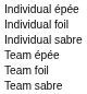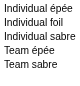 <table>
 <tr>
 <td>Individual épée</td>
 <td></td>
 <td></td>
 <td><br></td>
 </tr>
 <tr>
 <td>Individual foil</td>
 <td></td>
 <td></td>
 <td><br></td>
 </tr>
 <tr>
 <td>Individual sabre</td>
 <td></td>
 <td></td>
 <td><br></td>
 </tr>
 <tr>
 <td>Team épée</td>
 <td></td>
 <td></td>
 <td></td>
 </tr>
 <tr>
-<td>Team foil</td>
-<td></td>
-<td></td>
-<td></td>
-</tr>
-<tr>
 <td>Team sabre</td>
 <td></td>
 <td></td>
 <td></td>
 </tr>
 </table>
